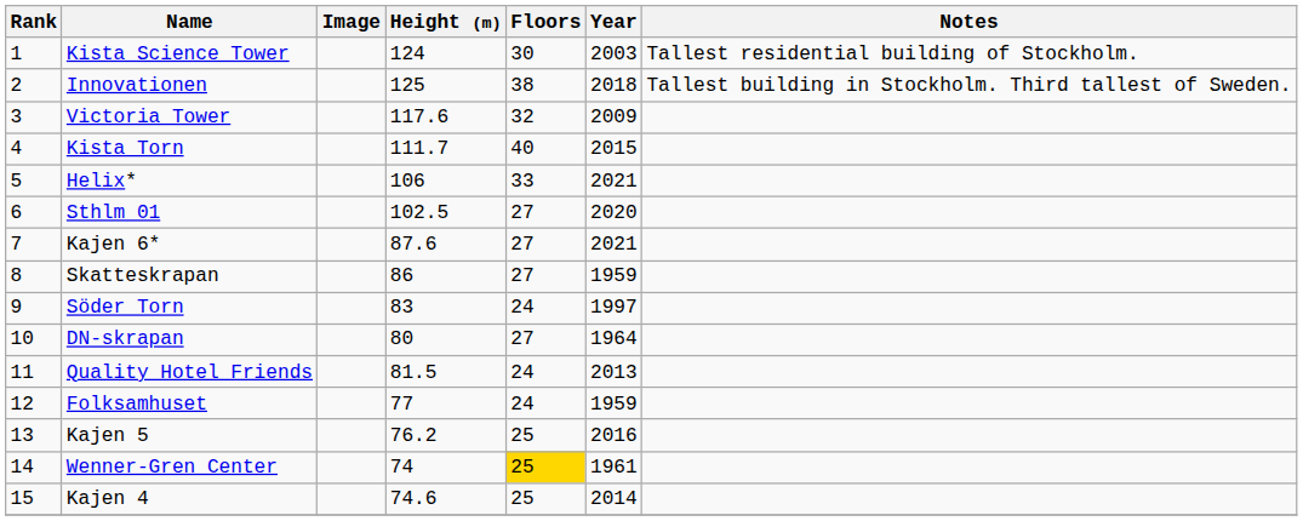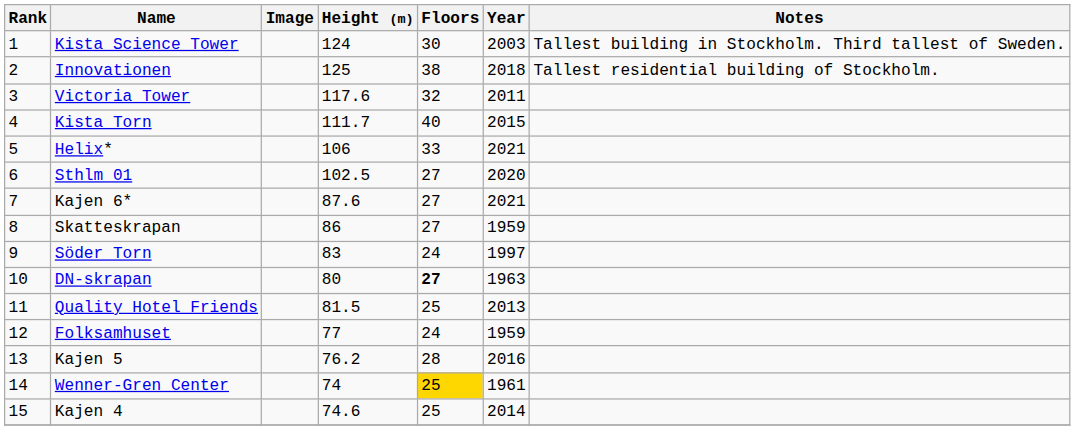 <table class="wikitable">
 <tr>
 <th>Rank</th>
 <th>Name</th>
 <th>Image</th>
 <th>Height <small>(m)</small></th>
 <th>Floors</th>
 <th>Year</th>
 <th>Notes</th>
 </tr>
 <tr>
 <td>1</td>
 <td><a href='#'>Kista Science Tower</a></td>
 <td></td>
 <td>124</td>
 <td>30</td>
 <td>2003</td>
-<td>Tallest residential building of Stockholm.</td>
+<td>Tallest building in Stockholm. Third tallest of Sweden.</td>
 </tr>
 <tr>
 <td>2</td>
 <td><a href='#'>Innovationen</a></td>
 <td></td>
 <td>125</td>
 <td>38</td>
 <td>2018</td>
-<td>Tallest building in Stockholm. Third tallest of Sweden.</td>
+<td>Tallest residential building of Stockholm.</td>
 </tr>
 <tr>
 <td>3</td>
 <td><a href='#'>Victoria Tower</a></td>
 <td></td>
 <td>117.6</td>
 <td>32</td>
-<td>2009</td>
+<td>2011</td>
 <td></td>
 </tr>
 <tr>
 <td>4</td>
 <td><a href='#'>Kista Torn</a></td>
 <td></td>
 <td>111.7</td>
 <td>40</td>
 <td>2015</td>
 <td></td>
 </tr>
 <tr>
 <td>5</td>
 <td><a href='#'>Helix</a>*</td>
 <td></td>
 <td>106</td>
 <td>33</td>
 <td>2021</td>
 <td></td>
 </tr>
 <tr>
 <td>6</td>
 <td><a href='#'>Sthlm 01</a></td>
 <td></td>
 <td>102.5</td>
 <td>27</td>
 <td>2020</td>
 <td></td>
 </tr>
 <tr>
 <td>7</td>
 <td>Kajen 6*</td>
 <td></td>
 <td>87.6</td>
 <td>27</td>
 <td>2021</td>
 <td></td>
 </tr>
 <tr>
 <td>8</td>
 <td>Skatteskrapan</td>
 <td></td>
 <td>86</td>
 <td>27</td>
 <td>1959</td>
 <td></td>
 </tr>
 <tr>
 <td>9</td>
 <td><a href='#'>Söder Torn</a></td>
 <td></td>
 <td>83</td>
 <td>24</td>
 <td>1997</td>
 <td></td>
 </tr>
 <tr>
 <td>10</td>
 <td><a href='#'>DN-skrapan</a></td>
 <td></td>
 <td>80</td>
-<td>27</td>
-<td>1964</td>
+<td><strong>27</strong></td>
+<td>1963</td>
 <td></td>
 </tr>
 <tr>
 <td>11</td>
 <td><a href='#'>Quality Hotel Friends</a></td>
 <td></td>
 <td>81.5</td>
-<td>24</td>
+<td>25</td>
 <td>2013</td>
 <td></td>
 </tr>
 <tr>
 <td>12</td>
 <td><a href='#'>Folksamhuset</a></td>
 <td></td>
 <td>77</td>
 <td>24</td>
 <td>1959</td>
 <td></td>
 </tr>
 <tr>
 <td>13</td>
 <td>Kajen 5</td>
 <td></td>
 <td>76.2</td>
-<td>25</td>
+<td>28</td>
 <td>2016</td>
 <td></td>
 </tr>
 <tr>
 <td>14</td>
 <td><a href='#'>Wenner-Gren Center</a></td>
 <td></td>
 <td>74</td>
 <td style="background: gold;">25</td>
 <td>1961</td>
 <td></td>
 </tr>
 <tr>
 <td>15</td>
 <td>Kajen 4</td>
 <td></td>
 <td>74.6</td>
 <td>25</td>
 <td>2014</td>
 <td></td>
 </tr>
 <tr>
 </tr>
 </table>
